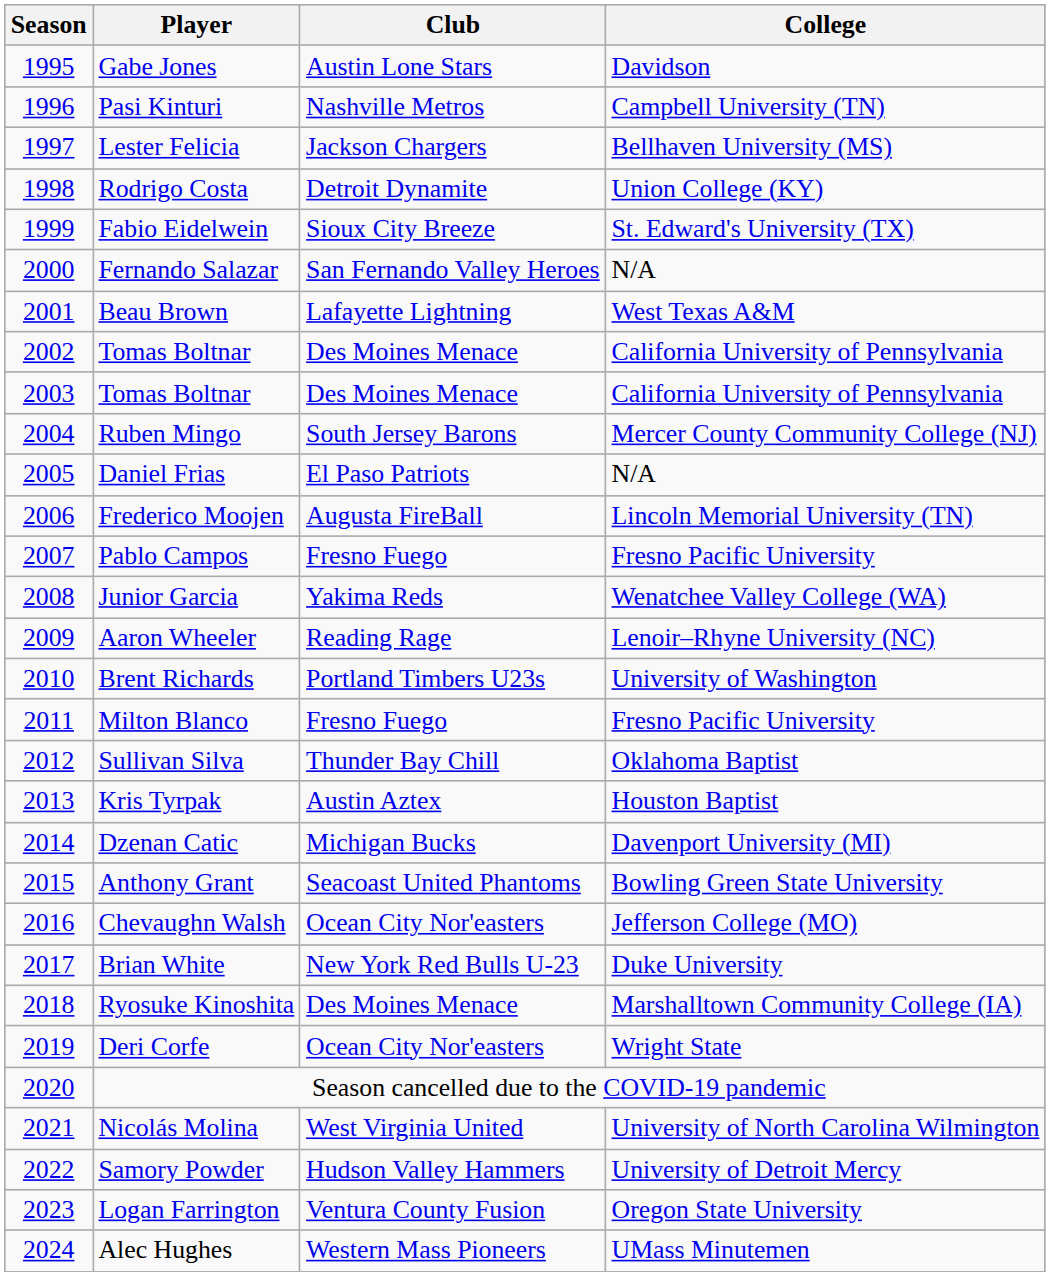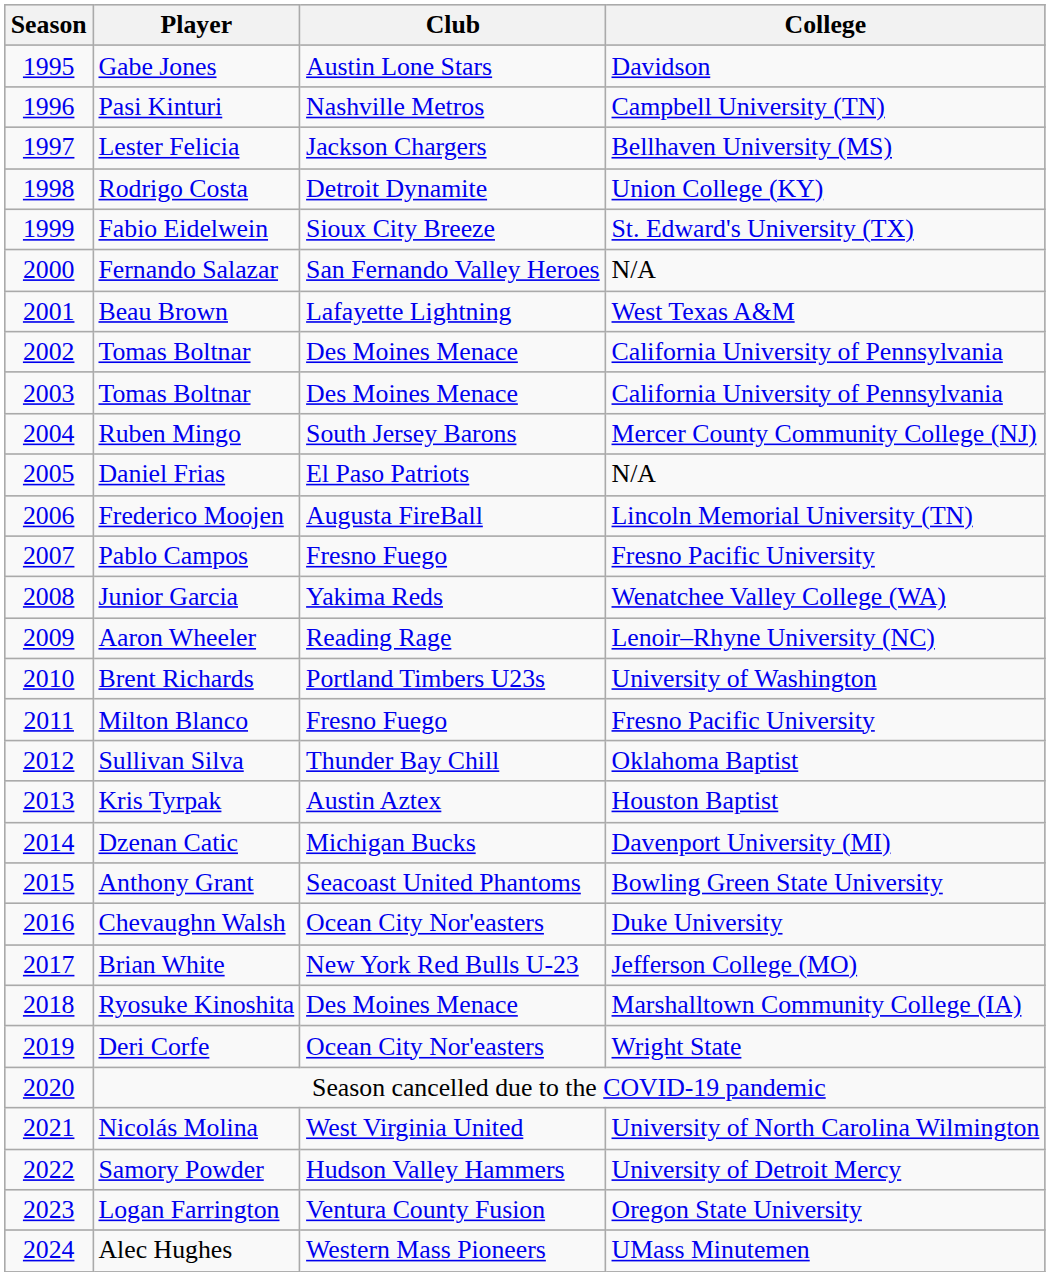 <table class="wikitable plainrowheaders sortable" summary="Season (sortable), Player (sortable), Club (sortable)">
 <tr>
 <th>Season</th>
 <th>Player</th>
 <th>Club</th>
 <th>College</th>
 </tr>
 <tr>
 <td align=center><a href='#'>1995</a></td>
 <td> <a href='#'>Gabe Jones</a></td>
 <td><a href='#'>Austin Lone Stars</a></td>
 <td><a href='#'>Davidson</a></td>
 </tr>
 <tr>
 <td align=center><a href='#'>1996</a></td>
 <td> <a href='#'>Pasi Kinturi</a></td>
 <td><a href='#'>Nashville Metros</a></td>
 <td><a href='#'>Campbell University (TN)</a></td>
 </tr>
 <tr>
 <td align=center><a href='#'>1997</a></td>
 <td> <a href='#'>Lester Felicia</a></td>
 <td><a href='#'>Jackson Chargers</a></td>
 <td><a href='#'>Bellhaven University (MS)</a></td>
 </tr>
 <tr>
 <td align=center><a href='#'>1998</a></td>
 <td> <a href='#'>Rodrigo Costa</a></td>
 <td><a href='#'>Detroit Dynamite</a></td>
 <td><a href='#'>Union College (KY)</a></td>
 </tr>
 <tr>
 <td align=center><a href='#'>1999</a></td>
 <td> <a href='#'>Fabio Eidelwein</a></td>
 <td><a href='#'>Sioux City Breeze</a></td>
 <td><a href='#'>St. Edward's University (TX)</a></td>
 </tr>
 <tr>
 <td align=center><a href='#'>2000</a></td>
 <td> <a href='#'>Fernando Salazar</a></td>
 <td><a href='#'>San Fernando Valley Heroes</a></td>
 <td>N/A</td>
 </tr>
 <tr>
 <td align=center><a href='#'>2001</a></td>
 <td> <a href='#'>Beau Brown</a></td>
 <td><a href='#'>Lafayette Lightning</a></td>
 <td><a href='#'>West Texas A&M</a></td>
 </tr>
 <tr>
 <td align=center><a href='#'>2002</a></td>
 <td> <a href='#'>Tomas Boltnar</a></td>
 <td><a href='#'>Des Moines Menace</a></td>
 <td><a href='#'>California University of Pennsylvania</a></td>
 </tr>
 <tr>
 <td align=center><a href='#'>2003</a></td>
 <td> <a href='#'>Tomas Boltnar</a></td>
 <td><a href='#'>Des Moines Menace</a></td>
 <td><a href='#'>California University of Pennsylvania</a></td>
 </tr>
 <tr>
 <td align=center><a href='#'>2004</a></td>
 <td> <a href='#'>Ruben Mingo</a></td>
 <td><a href='#'>South Jersey Barons</a></td>
 <td><a href='#'>Mercer County Community College (NJ)</a></td>
 </tr>
 <tr>
 <td align=center><a href='#'>2005</a></td>
 <td> <a href='#'>Daniel Frias</a></td>
 <td><a href='#'>El Paso Patriots</a></td>
 <td>N/A</td>
 </tr>
 <tr>
 <td align=center><a href='#'>2006</a></td>
 <td> <a href='#'>Frederico Moojen</a></td>
 <td><a href='#'>Augusta FireBall</a></td>
 <td><a href='#'>Lincoln Memorial University (TN)</a></td>
 </tr>
 <tr>
 <td align=center><a href='#'>2007</a></td>
 <td> <a href='#'>Pablo Campos</a></td>
 <td><a href='#'>Fresno Fuego</a></td>
 <td><a href='#'>Fresno Pacific University</a></td>
 </tr>
 <tr>
 <td align=center><a href='#'>2008</a></td>
 <td> <a href='#'>Junior Garcia</a></td>
 <td><a href='#'>Yakima Reds</a></td>
 <td><a href='#'>Wenatchee Valley College (WA)</a></td>
 </tr>
 <tr>
 <td align=center><a href='#'>2009</a></td>
 <td> <a href='#'>Aaron Wheeler</a></td>
 <td><a href='#'>Reading Rage</a></td>
 <td><a href='#'>Lenoir–Rhyne University (NC)</a></td>
 </tr>
 <tr>
 <td align=center><a href='#'>2010</a></td>
 <td> <a href='#'>Brent Richards</a></td>
 <td><a href='#'>Portland Timbers U23s</a></td>
 <td><a href='#'>University of Washington</a></td>
 </tr>
 <tr>
 <td align=center><a href='#'>2011</a></td>
 <td> <a href='#'>Milton Blanco</a></td>
 <td><a href='#'>Fresno Fuego</a></td>
 <td><a href='#'>Fresno Pacific University</a></td>
 </tr>
 <tr>
 <td align=center><a href='#'>2012</a></td>
 <td> <a href='#'>Sullivan Silva</a></td>
 <td><a href='#'>Thunder Bay Chill</a></td>
 <td><a href='#'>Oklahoma Baptist</a></td>
 </tr>
 <tr>
 <td align=center><a href='#'>2013</a></td>
 <td> <a href='#'>Kris Tyrpak</a></td>
 <td><a href='#'>Austin Aztex</a></td>
 <td><a href='#'>Houston Baptist</a></td>
 </tr>
 <tr>
 <td align=center><a href='#'>2014</a></td>
 <td> <a href='#'>Dzenan Catic</a></td>
 <td><a href='#'>Michigan Bucks</a></td>
 <td><a href='#'>Davenport University (MI)</a></td>
 </tr>
 <tr>
 <td align=center><a href='#'>2015</a></td>
 <td> <a href='#'>Anthony Grant</a></td>
 <td><a href='#'>Seacoast United Phantoms</a></td>
 <td><a href='#'>Bowling Green State University</a></td>
 </tr>
 <tr>
 <td align=center><a href='#'>2016</a></td>
 <td> <a href='#'>Chevaughn Walsh</a></td>
 <td><a href='#'>Ocean City Nor'easters</a></td>
-<td><a href='#'>Jefferson College (MO)</a></td>
+<td><a href='#'>Duke University</a></td>
 </tr>
 <tr>
 <td align=center><a href='#'>2017</a></td>
 <td> <a href='#'>Brian White</a></td>
 <td><a href='#'>New York Red Bulls U-23</a></td>
-<td><a href='#'>Duke University</a></td>
+<td><a href='#'>Jefferson College (MO)</a></td>
 </tr>
 <tr>
 <td align=center><a href='#'>2018</a></td>
 <td> <a href='#'>Ryosuke Kinoshita</a></td>
 <td><a href='#'>Des Moines Menace</a></td>
 <td><a href='#'>Marshalltown Community College (IA)</a></td>
 </tr>
 <tr>
 <td align=center><a href='#'>2019</a></td>
 <td> <a href='#'>Deri Corfe</a></td>
 <td><a href='#'>Ocean City Nor'easters</a></td>
 <td><a href='#'>Wright State</a></td>
 </tr>
 <tr>
 <td align=center><a href='#'>2020</a></td>
 <td colspan=3 align=center>Season cancelled due to the <a href='#'>COVID-19 pandemic</a></td>
 </tr>
 <tr>
 <td align=center><a href='#'>2021</a></td>
 <td> <a href='#'>Nicolás Molina</a></td>
 <td><a href='#'>West Virginia United</a></td>
 <td><a href='#'>University of North Carolina Wilmington</a></td>
 </tr>
 <tr>
 <td align=center><a href='#'>2022</a></td>
 <td> <a href='#'>Samory Powder</a></td>
 <td><a href='#'>Hudson Valley Hammers</a></td>
 <td><a href='#'>University of Detroit Mercy</a></td>
 </tr>
 <tr>
 <td align=center><a href='#'>2023</a></td>
 <td> <a href='#'>Logan Farrington</a></td>
 <td><a href='#'>Ventura County Fusion</a></td>
 <td><a href='#'>Oregon State University</a></td>
 </tr>
 <tr>
 <td align=center><a href='#'>2024</a></td>
 <td> Alec Hughes</td>
 <td><a href='#'>Western Mass Pioneers</a></td>
 <td><a href='#'>UMass Minutemen</a></td>
 </tr>
 </table>
